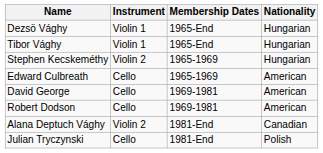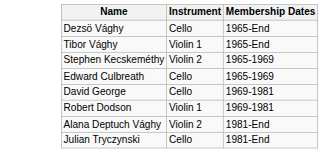 <table class="wikitable" align="right">
 <tr>
 <th>Name</th>
 <th>Instrument</th>
 <th>Membership Dates</th>
-<th>Nationality</th>
 </tr>
 <tr>
 <td>Dezsö Vághy</td>
-<td>Violin 1</td>
+<td>Cello</td>
 <td>1965-End</td>
-<td>Hungarian</td>
 </tr>
 <tr>
 <td>Tibor Vághy</td>
 <td>Violin 1</td>
 <td>1965-End</td>
-<td>Hungarian</td>
 </tr>
 <tr>
 <td>Stephen Kecskeméthy</td>
 <td>Violin 2</td>
 <td>1965-1969</td>
-<td>Hungarian</td>
 </tr>
 <tr>
 <td>Edward Culbreath</td>
 <td>Cello</td>
 <td>1965-1969</td>
-<td>American</td>
 </tr>
 <tr>
 <td>David George</td>
 <td>Cello</td>
 <td>1969-1981</td>
-<td>American</td>
 </tr>
 <tr>
 <td>Robert Dodson</td>
-<td>Cello</td>
+<td>Violin 1</td>
 <td>1969-1981</td>
-<td>American</td>
 </tr>
 <tr>
 <td>Alana Deptuch Vághy</td>
 <td>Violin 2</td>
 <td>1981-End</td>
-<td>Canadian</td>
 </tr>
 <tr>
 <td>Julian Tryczynski</td>
 <td>Cello</td>
 <td>1981-End</td>
-<td>Polish</td>
 </tr>
 </table>
